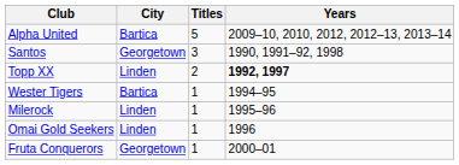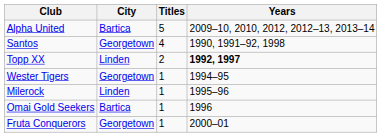 <table class="wikitable">
 <tr>
 <th>Club</th>
 <th>City</th>
 <th>Titles</th>
 <th>Years</th>
 </tr>
 <tr>
 <td><a href='#'>Alpha United</a></td>
 <td><a href='#'>Bartica</a></td>
 <td>5</td>
 <td>2009–10, 2010, 2012, 2012–13, 2013–14</td>
 </tr>
 <tr>
 <td><a href='#'>Santos</a></td>
 <td><a href='#'>Georgetown</a></td>
-<td>3</td>
+<td>4</td>
 <td>1990, 1991–92, 1998</td>
 </tr>
 <tr>
 <td><a href='#'>Topp XX</a></td>
 <td><a href='#'>Linden</a></td>
 <td>2</td>
 <td><strong>1992, 1997</strong></td>
 </tr>
 <tr>
 <td><a href='#'>Wester Tigers</a></td>
-<td><a href='#'>Bartica</a></td>
+<td><a href='#'>Georgetown</a></td>
 <td>1</td>
 <td>1994–95</td>
 </tr>
 <tr>
 <td><a href='#'>Milerock</a></td>
 <td><a href='#'>Linden</a></td>
 <td>1</td>
 <td>1995–96</td>
 </tr>
 <tr>
 <td><a href='#'>Omai Gold Seekers</a></td>
-<td><a href='#'>Linden</a></td>
+<td><a href='#'>Bartica</a></td>
 <td>1</td>
 <td>1996</td>
 </tr>
 <tr>
 <td><a href='#'>Fruta Conquerors</a></td>
 <td><a href='#'>Georgetown</a></td>
 <td>1</td>
 <td>2000–01</td>
 </tr>
 </table>
